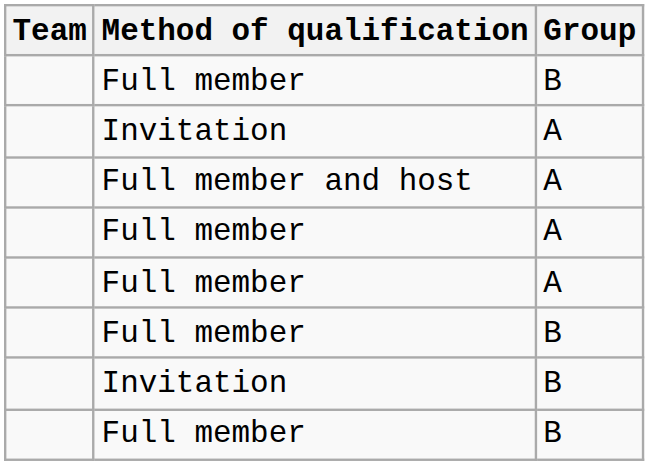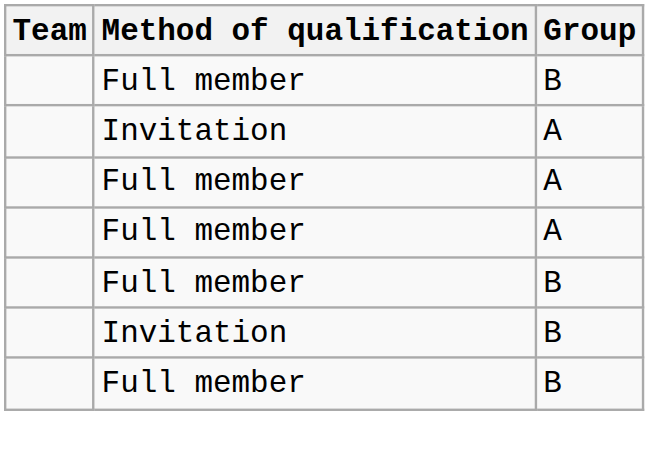 <table class="wikitable">
 <tr>
 <th>Team</th>
 <th>Method of qualification</th>
 <th>Group</th>
 </tr>
 <tr>
 <td></td>
 <td>Full member</td>
 <td>B</td>
 </tr>
 <tr>
 <td></td>
 <td>Invitation</td>
-<td>A</td>
-</tr>
-<tr>
-<td></td>
-<td>Full member and host</td>
 <td>A</td>
 </tr>
 <tr>
 <td></td>
 <td>Full member</td>
 <td>A</td>
 </tr>
 <tr>
 <td></td>
 <td>Full member</td>
 <td>A</td>
 </tr>
 <tr>
 <td></td>
 <td>Full member</td>
 <td>B</td>
 </tr>
 <tr>
 <td></td>
 <td>Invitation</td>
 <td>B</td>
 </tr>
 <tr>
 <td></td>
 <td>Full member</td>
 <td>B</td>
 </tr>
 </table>
